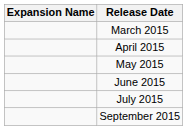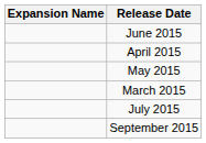 <table class="wikitable" style="text-align:center">
 <tr>
 <th>Expansion Name</th>
 <th>Release Date</th>
 </tr>
 <tr>
 <td></td>
-<td>March 2015</td>
+<td>June 2015</td>
 </tr>
 <tr>
 <td></td>
 <td>April 2015</td>
 </tr>
 <tr>
 <td></td>
 <td>May 2015</td>
 </tr>
 <tr>
 <td></td>
-<td>June 2015</td>
+<td>March 2015</td>
 </tr>
 <tr>
 <td></td>
 <td>July 2015</td>
 </tr>
 <tr>
 <td></td>
 <td>September 2015</td>
 </tr>
 </table>
